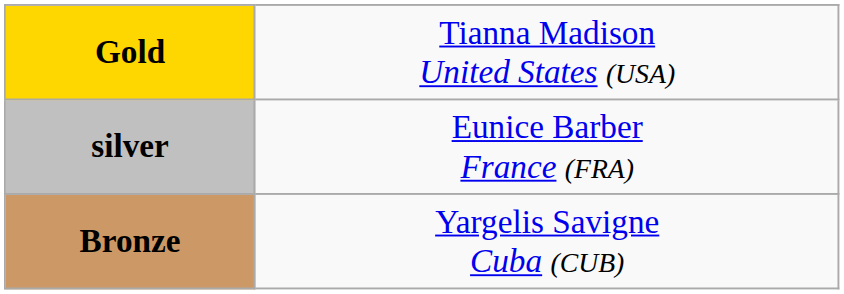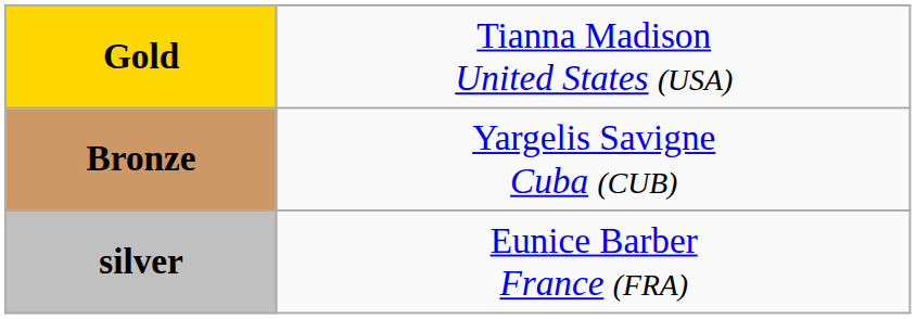 <table class="wikitable" style=" text-align:center; font-size:110%;" width="35%">
 <tr>
 <td bgcolor="gold"><strong>Gold</strong></td>
 <td> <a href='#'>Tianna Madison</a><br><em><a href='#'>United States</a> <small>(USA)</small></em></td>
 </tr>
 <tr>
+<td bgcolor="cc9966"><strong>Bronze</strong></td>
+<td> <a href='#'>Yargelis Savigne</a><br><em><a href='#'>Cuba</a> <small>(CUB)</small></em></td>
+</tr>
+<tr>
 <td bgcolor="silver"><strong>silver</strong></td>
 <td> <a href='#'>Eunice Barber</a><br><em><a href='#'>France</a> <small>(FRA)</small></em></td>
 </tr>
-<tr>
-<td bgcolor="cc9966"><strong>Bronze</strong></td>
-<td> <a href='#'>Yargelis Savigne</a><br><em><a href='#'>Cuba</a> <small>(CUB)</small></em></td>
-</tr>
 </table>
